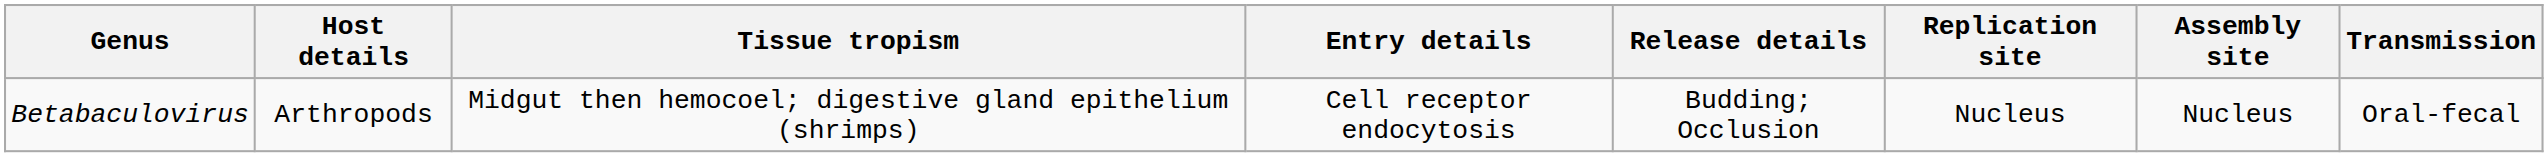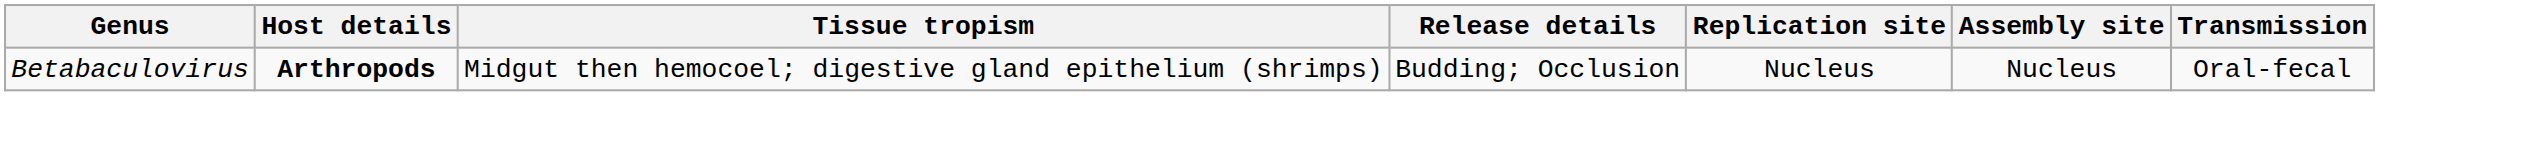 <table class="wikitable sortable" style="text-align:center">
 <tr>
 <th>Genus</th>
 <th>Host details</th>
 <th>Tissue tropism</th>
-<th>Entry details</th>
 <th>Release details</th>
 <th>Replication site</th>
 <th>Assembly site</th>
 <th>Transmission</th>
 </tr>
 <tr>
 <td><em>Betabaculovirus</em></td>
-<td>Arthropods</td>
+<td><strong>Arthropods</strong></td>
 <td>Midgut then hemocoel; digestive gland epithelium (shrimps)</td>
-<td>Cell receptor endocytosis</td>
 <td>Budding; Occlusion</td>
 <td>Nucleus</td>
 <td>Nucleus</td>
 <td>Oral-fecal</td>
 </tr>
 </table>
